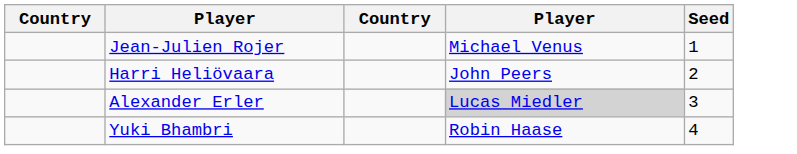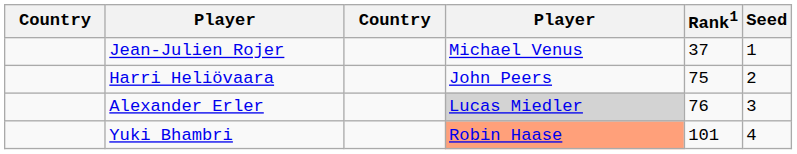 <table class="sortable wikitable">
 <tr>
 <th width="70">Country</th>
 <th width="175">Player</th>
 <th width="70">Country</th>
 <th width="175">Player</th>
+<th>Rank<sup>1</sup></th>
 <th>Seed</th>
 </tr>
 <tr>
 <td></td>
 <td><a href='#'>Jean-Julien Rojer</a></td>
 <td></td>
 <td><a href='#'>Michael Venus</a></td>
+<td>37</td>
 <td>1</td>
 </tr>
 <tr>
 <td></td>
 <td><a href='#'>Harri Heliövaara</a></td>
 <td></td>
 <td><a href='#'>John Peers</a></td>
+<td>75</td>
 <td>2</td>
 </tr>
 <tr>
 <td></td>
 <td><a href='#'>Alexander Erler</a></td>
 <td></td>
 <td style="background: lightgrey;"><a href='#'>Lucas Miedler</a></td>
+<td>76</td>
 <td>3</td>
 </tr>
 <tr>
 <td></td>
 <td><a href='#'>Yuki Bhambri</a></td>
 <td></td>
-<td><a href='#'>Robin Haase</a></td>
+<td style="background: lightsalmon;"><a href='#'>Robin Haase</a></td>
+<td>101</td>
 <td>4</td>
 </tr>
 </table>
